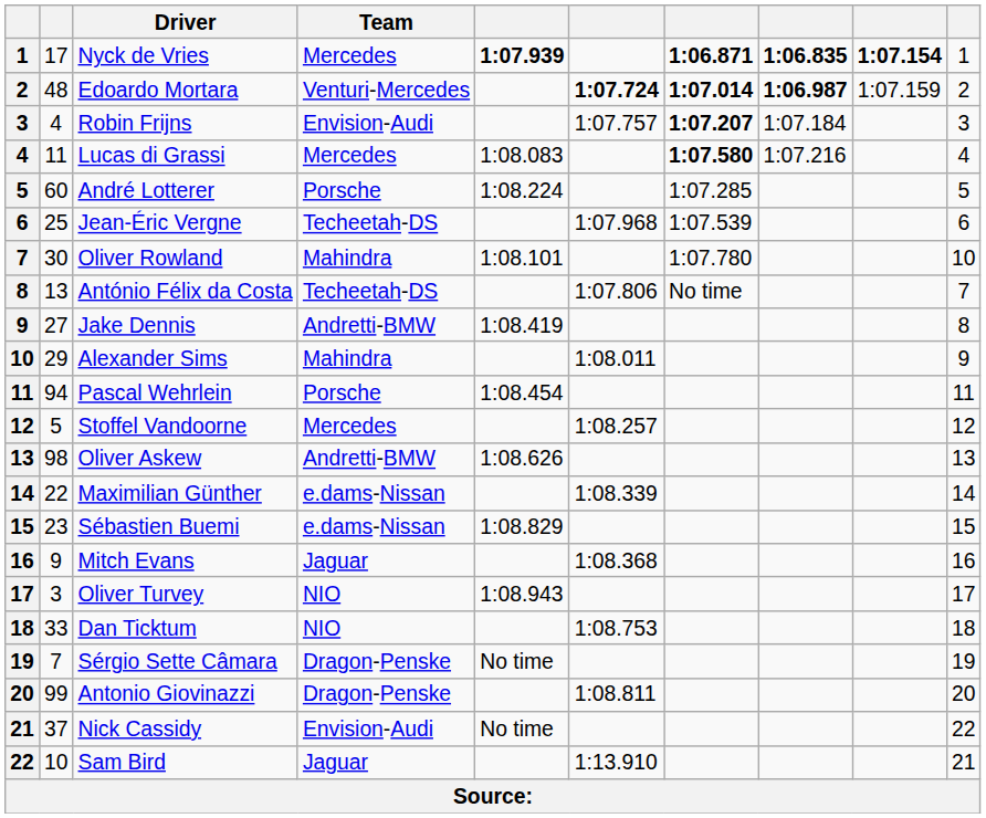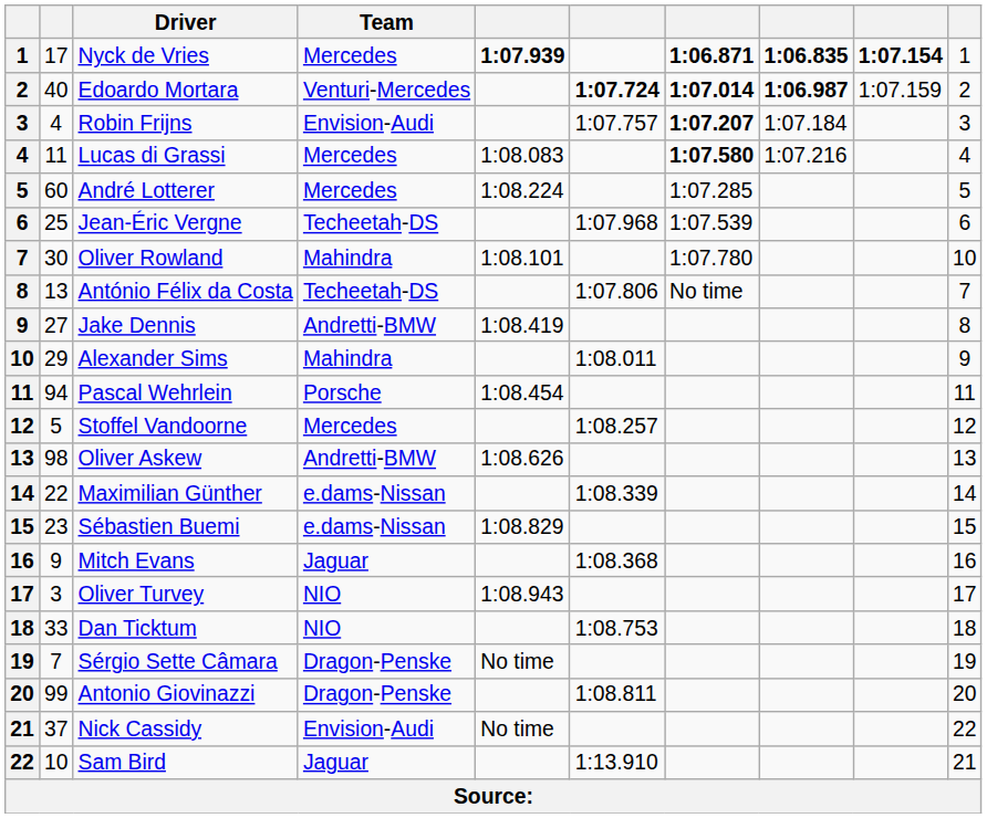 <table class="wikitable sortable" style="font-size: 85%">
 <tr>
 <th scope="col"></th>
 <th scope="col"></th>
 <th scope="col">Driver</th>
 <th scope="col">Team</th>
 <th scope="col"></th>
 <th scope="col"></th>
 <th scope="col"></th>
 <th scope="col"></th>
 <th scope="col"></th>
 <th scope="col"></th>
 </tr>
 <tr>
 <th scope="row">1</th>
 <td align="center">17</td>
 <td data-sort-value="DEV"> <a href='#'>Nyck de Vries</a></td>
 <td><a href='#'>Mercedes</a></td>
 <td><strong>1:07.939</strong></td>
 <td></td>
 <td><strong>1:06.871</strong></td>
 <td><strong>1:06.835</strong></td>
 <td><strong>1:07.154</strong></td>
 <td align="center">1</td>
 </tr>
 <tr>
 <th scope="row">2</th>
-<td align="center">48</td>
+<td align="center">40</td>
 <td data-sort-value="MOR"> <a href='#'>Edoardo Mortara</a></td>
 <td><a href='#'>Venturi</a>-<a href='#'>Mercedes</a></td>
 <td></td>
 <td><strong>1:07.724</strong></td>
 <td><strong>1:07.014</strong></td>
 <td><strong>1:06.987</strong></td>
 <td>1:07.159</td>
 <td align="center">2</td>
 </tr>
 <tr>
 <th scope="row">3</th>
 <td align="center">4</td>
 <td data-sort-value="FRI"> <a href='#'>Robin Frijns</a></td>
 <td><a href='#'>Envision</a>-<a href='#'>Audi</a></td>
 <td></td>
 <td>1:07.757</td>
 <td><strong>1:07.207</strong></td>
 <td>1:07.184</td>
 <td></td>
 <td align="center">3</td>
 </tr>
 <tr>
 <th scope="row">4</th>
 <td align="center">11</td>
 <td data-sort-value="DIG"> <a href='#'>Lucas di Grassi</a></td>
 <td><a href='#'>Mercedes</a></td>
 <td>1:08.083</td>
 <td></td>
 <td><strong>1:07.580</strong></td>
 <td>1:07.216</td>
 <td></td>
 <td align="center">4</td>
 </tr>
 <tr>
 <th scope="row">5</th>
 <td align="center">60</td>
 <td data-sort-value="LOT"> <a href='#'>André Lotterer</a></td>
-<td><a href='#'>Porsche</a></td>
+<td><a href='#'>Mercedes</a></td>
 <td>1:08.224</td>
 <td></td>
 <td>1:07.285</td>
 <td></td>
 <td></td>
 <td align="center">5</td>
 </tr>
 <tr>
 <th scope="row">6</th>
 <td align="center">25</td>
 <td data-sort-value="JEV"> <a href='#'>Jean-Éric Vergne</a></td>
 <td><a href='#'>Techeetah</a>-<a href='#'>DS</a></td>
 <td></td>
 <td>1:07.968</td>
 <td>1:07.539</td>
 <td></td>
 <td></td>
 <td align="center">6</td>
 </tr>
 <tr>
 <th scope="row">7</th>
 <td align="center">30</td>
 <td data-sort-value="ROW"> <a href='#'>Oliver Rowland</a></td>
 <td><a href='#'>Mahindra</a></td>
 <td>1:08.101</td>
 <td></td>
 <td>1:07.780</td>
 <td></td>
 <td></td>
 <td align="center">10</td>
 </tr>
 <tr>
 <th scope="row">8</th>
 <td align="center">13</td>
 <td data-sort-value="DAC"> <a href='#'>António Félix da Costa</a></td>
 <td><a href='#'>Techeetah</a>-<a href='#'>DS</a></td>
 <td></td>
 <td>1:07.806</td>
 <td>No time</td>
 <td></td>
 <td></td>
 <td align="center">7</td>
 </tr>
 <tr>
 <th scope="row">9</th>
 <td align="center">27</td>
 <td data-sort-value="DEN"> <a href='#'>Jake Dennis</a></td>
 <td><a href='#'>Andretti</a>-<a href='#'>BMW</a></td>
 <td>1:08.419</td>
 <td></td>
 <td></td>
 <td></td>
 <td></td>
 <td align="center">8</td>
 </tr>
 <tr>
 <th scope="row">10</th>
 <td align="center">29</td>
 <td data-sort-value="SIM"> <a href='#'>Alexander Sims</a></td>
 <td><a href='#'>Mahindra</a></td>
 <td></td>
 <td>1:08.011</td>
 <td></td>
 <td></td>
 <td></td>
 <td align="center">9</td>
 </tr>
 <tr>
 <th scope="row">11</th>
 <td align="center">94</td>
 <td data-sort-value="WEH"> <a href='#'>Pascal Wehrlein</a></td>
 <td><a href='#'>Porsche</a></td>
 <td>1:08.454</td>
 <td></td>
 <td></td>
 <td></td>
 <td></td>
 <td align="center">11</td>
 </tr>
 <tr>
 <th scope="row">12</th>
 <td align="center">5</td>
 <td data-sort-value="VAN"> <a href='#'>Stoffel Vandoorne</a></td>
 <td><a href='#'>Mercedes</a></td>
 <td></td>
 <td>1:08.257</td>
 <td></td>
 <td></td>
 <td></td>
 <td align="center">12</td>
 </tr>
 <tr>
 <th scope="row">13</th>
 <td align="center">98</td>
 <td data-sort-value="ASK"> <a href='#'>Oliver Askew</a></td>
 <td><a href='#'>Andretti</a>-<a href='#'>BMW</a></td>
 <td>1:08.626</td>
 <td></td>
 <td></td>
 <td></td>
 <td></td>
 <td align="center">13</td>
 </tr>
 <tr>
 <th scope="row">14</th>
 <td align="center">22</td>
 <td data-sort-value="GUE"> <a href='#'>Maximilian Günther</a></td>
 <td><a href='#'>e.dams</a>-<a href='#'>Nissan</a></td>
 <td></td>
 <td>1:08.339</td>
 <td></td>
 <td></td>
 <td></td>
 <td align="center">14</td>
 </tr>
 <tr>
 <th scope="row">15</th>
 <td align="center">23</td>
 <td data-sort-value="BUE"> <a href='#'>Sébastien Buemi</a></td>
 <td><a href='#'>e.dams</a>-<a href='#'>Nissan</a></td>
 <td>1:08.829</td>
 <td></td>
 <td></td>
 <td></td>
 <td></td>
 <td align="center">15</td>
 </tr>
 <tr>
 <th scope="row">16</th>
 <td align="center">9</td>
 <td data-sort-value="EVA"> <a href='#'>Mitch Evans</a></td>
 <td><a href='#'>Jaguar</a></td>
 <td></td>
 <td>1:08.368</td>
 <td></td>
 <td></td>
 <td></td>
 <td align="center">16</td>
 </tr>
 <tr>
 <th scope="row">17</th>
 <td align="center">3</td>
 <td data-sort-value="TUR"> <a href='#'>Oliver Turvey</a></td>
 <td><a href='#'>NIO</a></td>
 <td>1:08.943</td>
 <td></td>
 <td></td>
 <td></td>
 <td></td>
 <td align="center">17</td>
 </tr>
 <tr>
 <th scope="row">18</th>
 <td align="center">33</td>
 <td data-sort-value="TIC"> <a href='#'>Dan Ticktum</a></td>
 <td><a href='#'>NIO</a></td>
 <td></td>
 <td>1:08.753</td>
 <td></td>
 <td></td>
 <td></td>
 <td align="center">18</td>
 </tr>
 <tr>
 <th scope="row">19</th>
 <td align="center">7</td>
 <td data-sort-value="SET"> <a href='#'>Sérgio Sette Câmara</a></td>
 <td><a href='#'>Dragon</a>-<a href='#'>Penske</a></td>
 <td>No time</td>
 <td></td>
 <td></td>
 <td></td>
 <td></td>
 <td align="center">19</td>
 </tr>
 <tr>
 <th scope="row">20</th>
 <td align="center">99</td>
 <td data-sort-value="GIO"> <a href='#'>Antonio Giovinazzi</a></td>
 <td><a href='#'>Dragon</a>-<a href='#'>Penske</a></td>
 <td></td>
 <td>1:08.811</td>
 <td></td>
 <td></td>
 <td></td>
 <td align="center">20</td>
 </tr>
 <tr>
 <th scope="row">21</th>
 <td align="center">37</td>
 <td data-sort-value="CAS"> <a href='#'>Nick Cassidy</a></td>
 <td><a href='#'>Envision</a>-<a href='#'>Audi</a></td>
 <td>No time</td>
 <td></td>
 <td></td>
 <td></td>
 <td></td>
 <td align="center">22</td>
 </tr>
 <tr>
 <th scope="row">22</th>
 <td align="center">10</td>
 <td data-sort-value="BIR"> <a href='#'>Sam Bird</a></td>
 <td><a href='#'>Jaguar</a></td>
 <td></td>
 <td>1:13.910</td>
 <td></td>
 <td></td>
 <td></td>
 <td align="center">21</td>
 </tr>
 <tr>
 <th colspan="10">Source:</th>
 </tr>
 </table>
